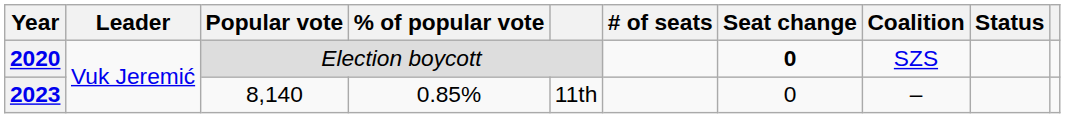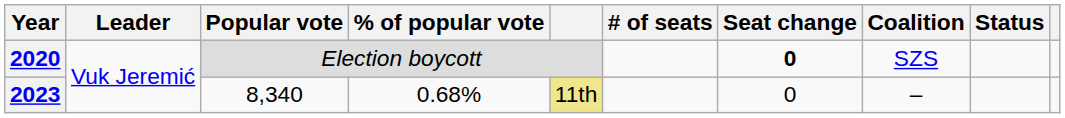 <table class="wikitable" style="text-align:center">
 <tr>
 <th>Year</th>
 <th>Leader</th>
 <th>Popular vote</th>
 <th>% of popular vote</th>
 <th></th>
 <th># of seats</th>
 <th>Seat change</th>
 <th>Coalition</th>
 <th>Status</th>
 <th></th>
 </tr>
 <tr>
 <th><a href='#'>2020</a></th>
 <td rowspan="2"><a href='#'>Vuk Jeremić</a></td>
 <td colspan="3" style="background:#ddd;"><em>Election boycott</em></td>
 <td></td>
 <td><strong> 0</strong></td>
 <td><a href='#'>SZS</a></td>
 <td></td>
 <td></td>
 </tr>
 <tr>
 <th><a href='#'>2023</a></th>
-<td>8,140</td>
-<td>0.85%</td>
-<td> 11th</td>
+<td>8,340</td>
+<td>0.68%</td>
+<td style="background: khaki;"> 11th</td>
 <td></td>
 <td> 0</td>
 <td>–</td>
 <td></td>
 <td></td>
 </tr>
 </table>
